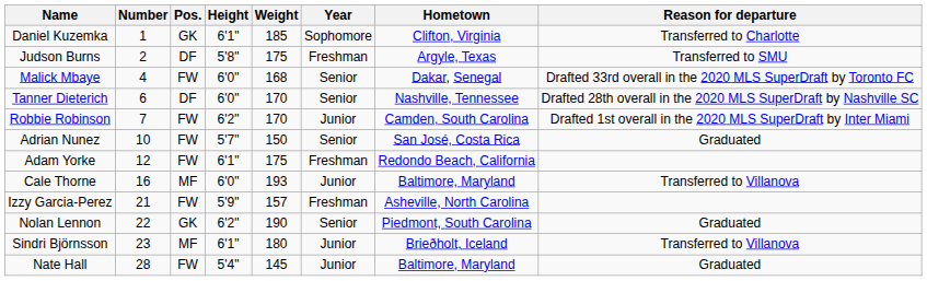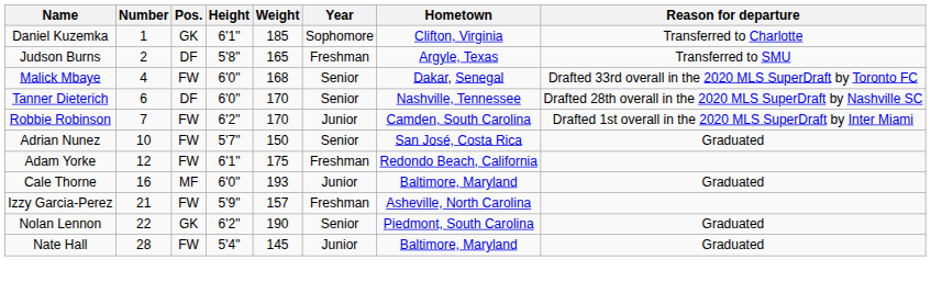 <table class="wikitable sortable" border="1" style="text-align: center;">
 <tr>
 <th>Name</th>
 <th>Number</th>
 <th>Pos.</th>
 <th>Height</th>
 <th>Weight</th>
 <th>Year</th>
 <th>Hometown</th>
 <th class="unsortable">Reason for departure</th>
 </tr>
 <tr>
 <td>Daniel Kuzemka</td>
 <td>1</td>
 <td>GK</td>
 <td>6'1"</td>
 <td>185</td>
 <td> Sophomore</td>
 <td><a href='#'>Clifton, Virginia</a></td>
 <td>Transferred to <a href='#'>Charlotte</a></td>
 </tr>
 <tr>
 <td>Judson Burns</td>
 <td>2</td>
 <td>DF</td>
 <td>5'8"</td>
-<td>175</td>
+<td>165</td>
 <td>Freshman</td>
 <td><a href='#'>Argyle, Texas</a></td>
 <td>Transferred to <a href='#'>SMU</a></td>
 </tr>
 <tr>
 <td><a href='#'>Malick Mbaye</a></td>
 <td>4</td>
 <td>FW</td>
 <td>6'0"</td>
 <td>168</td>
 <td>Senior</td>
 <td><a href='#'>Dakar</a>, <a href='#'>Senegal</a></td>
 <td>Drafted 33rd overall in the <a href='#'>2020 MLS SuperDraft</a> by <a href='#'>Toronto FC</a></td>
 </tr>
 <tr>
 <td><a href='#'>Tanner Dieterich</a></td>
 <td>6</td>
 <td>DF</td>
 <td>6'0"</td>
 <td>170</td>
 <td>Senior</td>
 <td><a href='#'>Nashville, Tennessee</a></td>
 <td>Drafted 28th overall in the <a href='#'>2020 MLS SuperDraft</a> by <a href='#'>Nashville SC</a></td>
 </tr>
 <tr>
 <td><a href='#'>Robbie Robinson</a></td>
 <td>7</td>
 <td>FW</td>
 <td>6'2"</td>
 <td>170</td>
 <td>Junior</td>
 <td><a href='#'>Camden, South Carolina</a></td>
 <td>Drafted 1st overall in the <a href='#'>2020 MLS SuperDraft</a> by <a href='#'>Inter Miami</a></td>
 </tr>
 <tr>
 <td>Adrian Nunez</td>
 <td>10</td>
 <td>FW</td>
 <td>5'7"</td>
 <td>150</td>
 <td>Senior</td>
 <td><a href='#'>San José, Costa Rica</a></td>
 <td>Graduated</td>
 </tr>
 <tr>
 <td>Adam Yorke</td>
 <td>12</td>
 <td>FW</td>
 <td>6'1"</td>
 <td>175</td>
 <td>Freshman</td>
 <td><a href='#'>Redondo Beach, California</a></td>
 <td></td>
 </tr>
 <tr>
 <td>Cale Thorne</td>
 <td>16</td>
 <td>MF</td>
 <td>6'0"</td>
 <td>193</td>
 <td> Junior</td>
 <td><a href='#'>Baltimore, Maryland</a></td>
-<td>Transferred to <a href='#'>Villanova</a></td>
+<td>Graduated</td>
 </tr>
 <tr>
 <td>Izzy Garcia-Perez</td>
 <td>21</td>
 <td>FW</td>
 <td>5'9"</td>
 <td>157</td>
 <td> Freshman</td>
 <td><a href='#'>Asheville, North Carolina</a></td>
 <td></td>
 </tr>
 <tr>
 <td>Nolan Lennon</td>
 <td>22</td>
 <td>GK</td>
 <td>6'2"</td>
 <td>190</td>
 <td> Senior</td>
 <td><a href='#'>Piedmont, South Carolina</a></td>
 <td>Graduated</td>
 </tr>
 <tr>
-<td>Sindri Björnsson</td>
-<td>23</td>
-<td>MF</td>
-<td>6'1"</td>
-<td>180</td>
-<td>Junior</td>
-<td><a href='#'>Brieðholt, Iceland</a></td>
-<td>Transferred to <a href='#'>Villanova</a></td>
-</tr>
-<tr>
 <td>Nate Hall</td>
 <td>28</td>
 <td>FW</td>
 <td>5'4"</td>
 <td>145</td>
 <td> Junior</td>
 <td><a href='#'>Baltimore, Maryland</a></td>
 <td>Graduated</td>
 </tr>
 </table>
